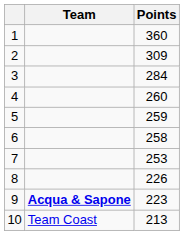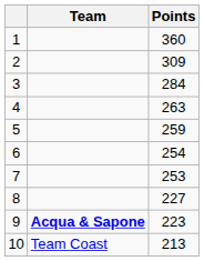 <table class="wikitable">
 <tr>
 <th></th>
 <th>Team</th>
 <th>Points</th>
 </tr>
 <tr>
 <td style="text-align:center;">1</td>
 <td></td>
 <td style="text-align:center;">360</td>
 </tr>
 <tr>
 <td style="text-align:center;">2</td>
 <td></td>
 <td style="text-align:center;">309</td>
 </tr>
 <tr>
 <td style="text-align:center;">3</td>
 <td></td>
 <td style="text-align:center;">284</td>
 </tr>
 <tr>
 <td style="text-align:center;">4</td>
 <td></td>
-<td style="text-align:center;">260</td>
+<td style="text-align:center;">263</td>
 </tr>
 <tr>
 <td style="text-align:center;">5</td>
 <td></td>
 <td style="text-align:center;">259</td>
 </tr>
 <tr>
 <td style="text-align:center;">6</td>
 <td></td>
-<td style="text-align:center;">258</td>
+<td style="text-align:center;">254</td>
 </tr>
 <tr>
 <td style="text-align:center;">7</td>
 <td></td>
 <td style="text-align:center;">253</td>
 </tr>
 <tr>
 <td style="text-align:center;">8</td>
 <td></td>
-<td style="text-align:center;">226</td>
+<td style="text-align:center;">227</td>
 </tr>
 <tr>
 <td style="text-align:center;">9</td>
 <td><strong><a href='#'>Acqua & Sapone</a></strong></td>
 <td style="text-align:center;">223</td>
 </tr>
 <tr>
 <td style="text-align:center;">10</td>
 <td><a href='#'>Team Coast</a></td>
 <td style="text-align:center;">213</td>
 </tr>
 </table>
